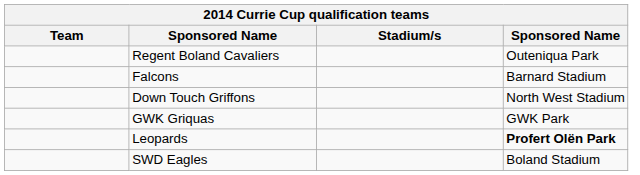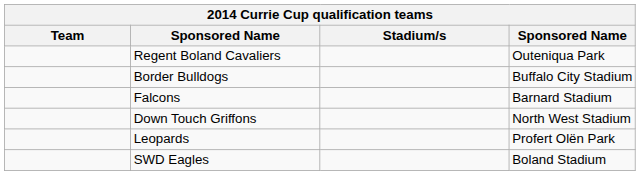 <table class="wikitable" style="line-height:110%;">
 <tr>
 <th colspan=4>2014 Currie Cup qualification teams</th>
 </tr>
 <tr>
 <th width="20%">Team</th>
 <th width="30%">Sponsored Name</th>
 <th width="30%">Stadium/s</th>
 <th width="20%">Sponsored Name</th>
 </tr>
 <tr>
 <td></td>
 <td>Regent Boland Cavaliers</td>
 <td></td>
 <td>Outeniqua Park</td>
 </tr>
 <tr>
 <td></td>
+<td>Border Bulldogs</td>
+<td></td>
+<td>Buffalo City Stadium</td>
+</tr>
+<tr>
+<td></td>
 <td>Falcons</td>
 <td></td>
 <td>Barnard Stadium</td>
 </tr>
 <tr>
 <td></td>
 <td>Down Touch Griffons</td>
 <td></td>
 <td>North West Stadium</td>
 </tr>
 <tr>
 <td></td>
-<td>GWK Griquas</td>
-<td></td>
-<td>GWK Park</td>
-</tr>
-<tr>
-<td></td>
 <td>Leopards</td>
 <td></td>
-<td><strong>Profert Olën Park</strong></td>
+<td>Profert Olën Park</td>
 </tr>
 <tr>
 <td></td>
 <td>SWD Eagles</td>
 <td></td>
 <td>Boland Stadium</td>
 </tr>
 </table>
